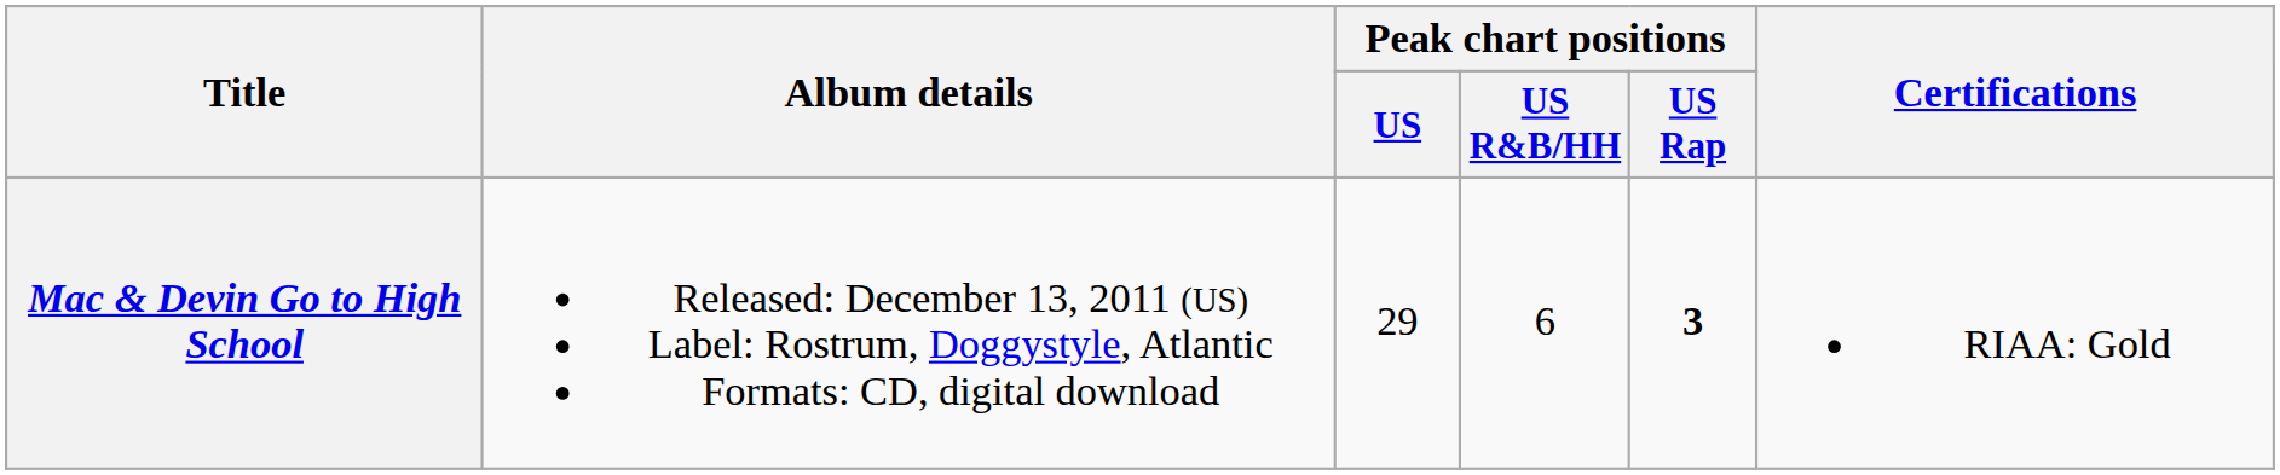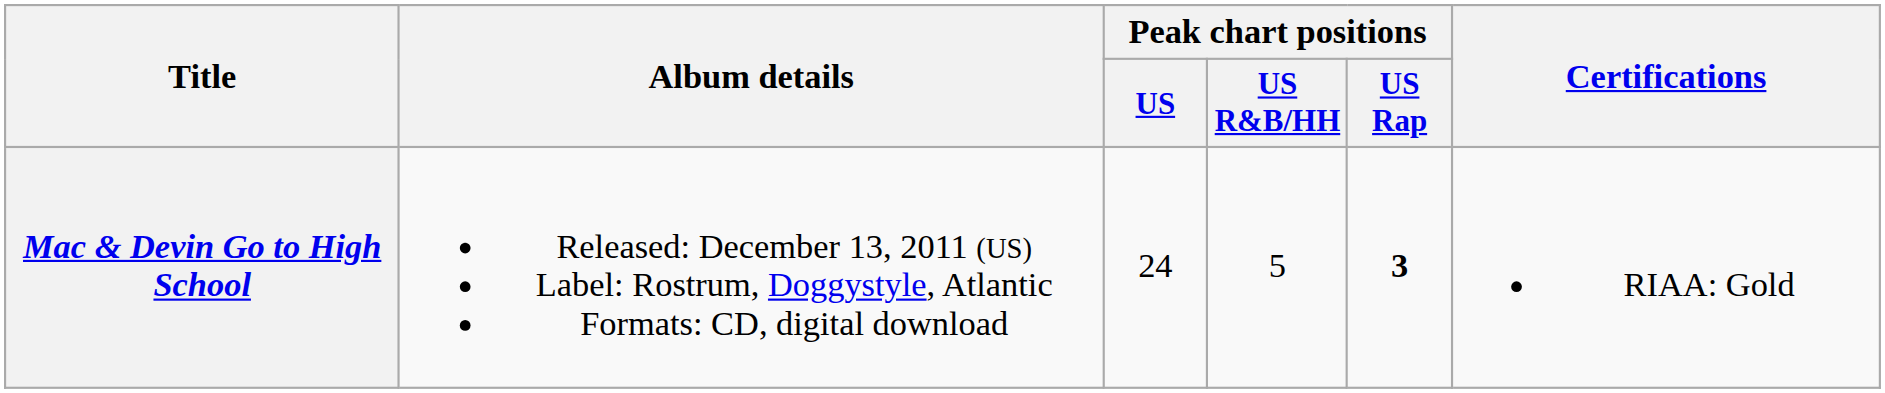 <table class="wikitable plainrowheaders" style="text-align:center;">
 <tr>
 <th scope="col" rowspan="2" style="width:11em;">Title</th>
 <th scope="col" rowspan="2" style="width:20em;">Album details</th>
 <th scope="col" colspan="3">Peak chart positions</th>
 <th scope="col" rowspan="2" style="width:12em;"><a href='#'>Certifications</a></th>
 </tr>
 <tr>
 <th scope="col" style="width:2.9em;font-size:90%;"><a href='#'>US</a><br></th>
 <th scope="col" style="width:2.9em;font-size:90%;"><a href='#'>US<br>R&B/HH</a><br></th>
 <th scope="col" style="width:2.9em;font-size:90%;"><a href='#'>US<br>Rap</a><br></th>
 </tr>
 <tr>
 <th scope="row"><em><a href='#'>Mac & Devin Go to High School</a></em><br></th>
 <td><br><ul><li>Released: December 13, 2011 <small>(US)</small></li><li>Label: Rostrum, <a href='#'>Doggystyle</a>, Atlantic</li><li>Formats: CD, digital download</li></ul></td>
-<td>29</td>
-<td>6</td>
+<td>24</td>
+<td>5</td>
 <td><strong>3</strong></td>
 <td><br><ul><li>RIAA: Gold</li></ul></td>
 </tr>
 </table>
